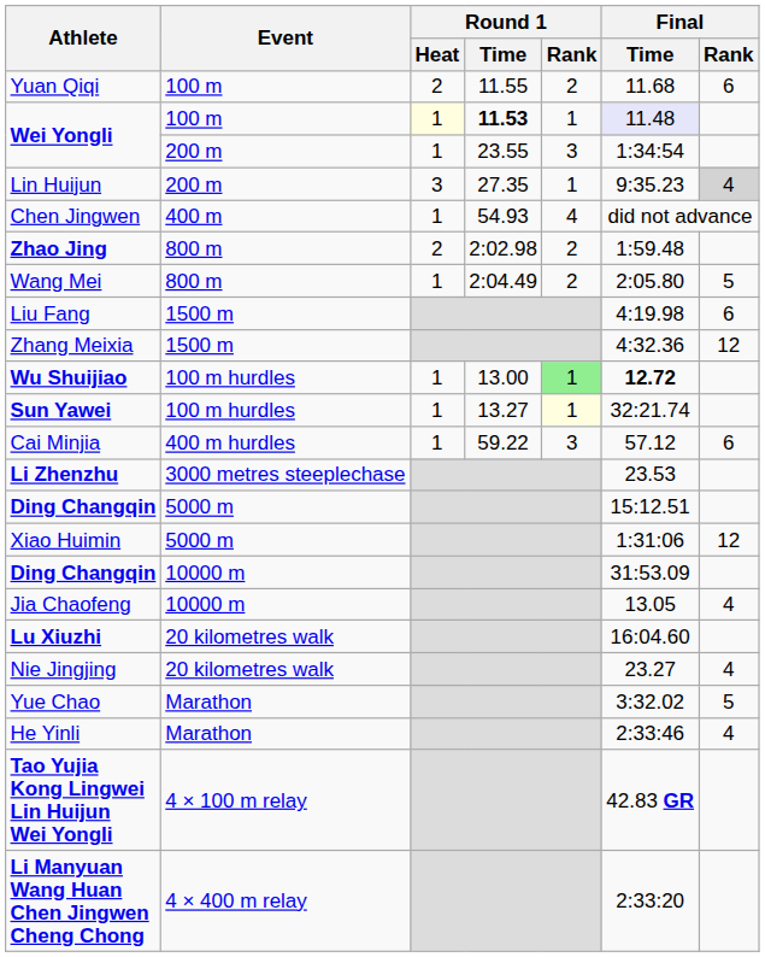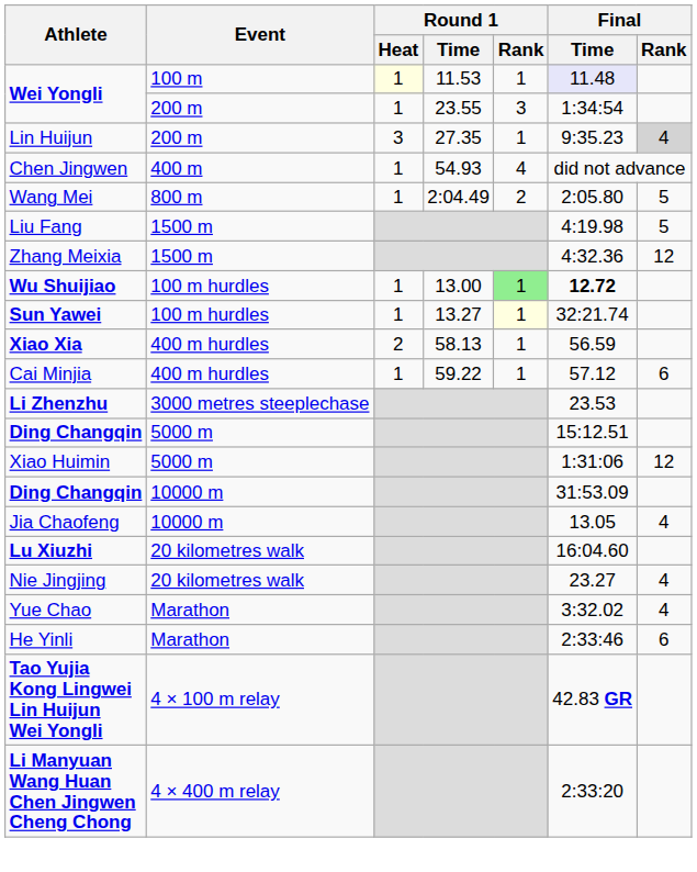 <table class="wikitable" style="text-align:center; font-size:90%">
 <tr>
 <th rowspan="2">Athlete</th>
 <th rowspan="2">Event</th>
 <th colspan="3">Round 1</th>
 <th colspan="2">Final</th>
 </tr>
 <tr>
 <th>Heat</th>
 <th>Time</th>
 <th>Rank</th>
 <th>Time</th>
 <th>Rank</th>
 </tr>
 <tr>
-<td style="text-align:left;"><a href='#'>Yuan Qiqi</a></td>
-<td align="left"><a href='#'>100 m</a></td>
-<td>2</td>
-<td>11.55</td>
-<td>2 <strong></strong></td>
-<td>11.68</td>
-<td>6</td>
-</tr>
-<tr>
 <td rowspan="2;" style="text-align:left;"><strong><a href='#'>Wei Yongli</a></strong></td>
 <td align="left"><a href='#'>100 m</a></td>
 <td style="background: lightyellow;">1</td>
-<td><strong>11.53</strong></td>
+<td>11.53</td>
 <td>1 <strong></strong></td>
 <td style="background: lavender;">11.48</td>
 <td></td>
 </tr>
 <tr>
 <td align="left"><a href='#'>200 m</a></td>
 <td>1</td>
 <td>23.55</td>
 <td>3 <strong></strong></td>
 <td>1:34:54</td>
 <td></td>
 </tr>
 <tr>
 <td style="text-align:left;"><a href='#'>Lin Huijun</a></td>
 <td align="left"><a href='#'>200 m</a></td>
 <td>3</td>
 <td>27.35</td>
 <td>1 <strong></strong></td>
 <td>9:35.23</td>
 <td style="background: lightgrey;">4</td>
 </tr>
 <tr>
 <td align="left"><a href='#'>Chen Jingwen</a></td>
 <td align="left"><a href='#'>400 m</a></td>
 <td>1</td>
 <td>54.93</td>
 <td>4</td>
 <td colspan=2>did not advance</td>
 </tr>
 <tr>
-<td align="left"><strong><a href='#'>Zhao Jing</a></strong></td>
-<td align="left"><a href='#'>800 m</a></td>
-<td>2</td>
-<td>2:02.98</td>
-<td>2 <strong></strong></td>
-<td>1:59.48</td>
-<td></td>
-</tr>
-<tr>
 <td align="left"><a href='#'>Wang Mei</a></td>
 <td align="left"><a href='#'>800 m</a></td>
 <td>1</td>
 <td>2:04.49</td>
 <td>2 <strong></strong></td>
 <td>2:05.80</td>
 <td>5</td>
 </tr>
 <tr>
 <td align="left"><a href='#'>Liu Fang</a></td>
 <td align="left"><a href='#'>1500 m</a></td>
 <td colspan="3" style="background:#dcdcdc;"></td>
 <td>4:19.98</td>
-<td>6</td>
+<td>5</td>
 </tr>
 <tr>
 <td align="left"><a href='#'>Zhang Meixia</a></td>
 <td align="left"><a href='#'>1500 m</a></td>
 <td colspan="3" style="background:#dcdcdc;"></td>
 <td>4:32.36</td>
 <td>12</td>
 </tr>
 <tr>
 <td align="left"><strong><a href='#'>Wu Shuijiao</a></strong></td>
 <td align="left"><a href='#'>100 m hurdles</a></td>
 <td>1</td>
 <td>13.00</td>
 <td style="background: lightgreen;">1 <strong></strong></td>
 <td><strong>12.72</strong></td>
 <td></td>
 </tr>
 <tr>
 <td align="left"><strong><a href='#'>Sun Yawei</a></strong></td>
 <td align="left"><a href='#'>100 m hurdles</a></td>
 <td>1</td>
 <td>13.27</td>
 <td style="background: lightyellow;">1 <strong></strong></td>
 <td>32:21.74</td>
 <td></td>
 </tr>
 <tr>
+<td align="left"><strong><a href='#'>Xiao Xia</a></strong></td>
+<td align="left"><a href='#'>400 m hurdles</a></td>
+<td>2</td>
+<td>58.13</td>
+<td>1 <strong></strong></td>
+<td>56.59</td>
+<td></td>
+</tr>
+<tr>
 <td align="left"><a href='#'>Cai Minjia</a></td>
 <td align="left"><a href='#'>400 m hurdles</a></td>
 <td>1</td>
 <td>59.22</td>
-<td>3 <strong></strong></td>
+<td>1 <strong></strong></td>
 <td>57.12</td>
 <td>6</td>
 </tr>
 <tr>
 <td align="left"><strong><a href='#'>Li Zhenzhu</a></strong></td>
 <td align="left"><a href='#'>3000 metres steeplechase</a></td>
 <td colspan="3" style="background:#dcdcdc;"></td>
 <td>23.53</td>
 <td></td>
 </tr>
 <tr>
 <td align="left"><strong><a href='#'>Ding Changqin</a></strong></td>
 <td align="left"><a href='#'>5000 m</a></td>
 <td colspan="3" style="background:#dcdcdc;"></td>
 <td>15:12.51</td>
 <td></td>
 </tr>
 <tr>
 <td align="left"><a href='#'>Xiao Huimin</a></td>
 <td align="left"><a href='#'>5000 m</a></td>
 <td colspan="3" style="background:#dcdcdc;"></td>
 <td>1:31:06</td>
 <td>12</td>
 </tr>
 <tr>
 <td align="left"><strong><a href='#'>Ding Changqin</a></strong></td>
 <td align="left"><a href='#'>10000 m</a></td>
 <td colspan="3" style="background:#dcdcdc;"></td>
 <td>31:53.09</td>
 <td></td>
 </tr>
 <tr>
 <td align="left"><a href='#'>Jia Chaofeng</a></td>
 <td align="left"><a href='#'>10000 m</a></td>
 <td colspan="3" style="background:#dcdcdc;"></td>
 <td>13.05</td>
 <td>4</td>
 </tr>
 <tr>
 <td align="left"><strong><a href='#'>Lu Xiuzhi</a></strong></td>
 <td align="left"><a href='#'>20 kilometres walk</a></td>
 <td colspan="3" style="background:#dcdcdc;"></td>
 <td>16:04.60</td>
 <td></td>
 </tr>
 <tr>
 <td align="left"><a href='#'>Nie Jingjing</a></td>
 <td align="left"><a href='#'>20 kilometres walk</a></td>
 <td colspan="3" style="background:#dcdcdc;"></td>
 <td>23.27</td>
 <td>4</td>
 </tr>
 <tr>
 <td align="left"><a href='#'>Yue Chao</a></td>
 <td align="left"><a href='#'>Marathon</a></td>
 <td colspan="3" style="background:#dcdcdc;"></td>
 <td>3:32.02</td>
-<td>5</td>
+<td>4</td>
 </tr>
 <tr>
 <td align="left"><a href='#'>He Yinli</a></td>
 <td align="left"><a href='#'>Marathon</a></td>
 <td colspan="3" style="background:#dcdcdc;"></td>
 <td>2:33:46</td>
-<td>4</td>
+<td>6</td>
 </tr>
 <tr>
 <td align="left"><strong><a href='#'>Tao Yujia</a><br><a href='#'>Kong Lingwei</a><br><a href='#'>Lin Huijun</a><br><a href='#'>Wei Yongli</a></strong></td>
 <td align="left"><a href='#'>4 × 100 m relay</a></td>
 <td colspan="3" style="background:#dcdcdc;"></td>
 <td>42.83 <strong><a href='#'>GR</a></strong></td>
 <td></td>
 </tr>
 <tr>
 <td align="left"><strong><a href='#'>Li Manyuan</a><br><a href='#'>Wang Huan</a><br><a href='#'>Chen Jingwen</a><br><a href='#'>Cheng Chong</a></strong></td>
 <td align="left"><a href='#'>4 × 400 m relay</a></td>
 <td colspan="3" style="background:#dcdcdc;"></td>
 <td>2:33:20</td>
 <td></td>
 </tr>
 </table>
